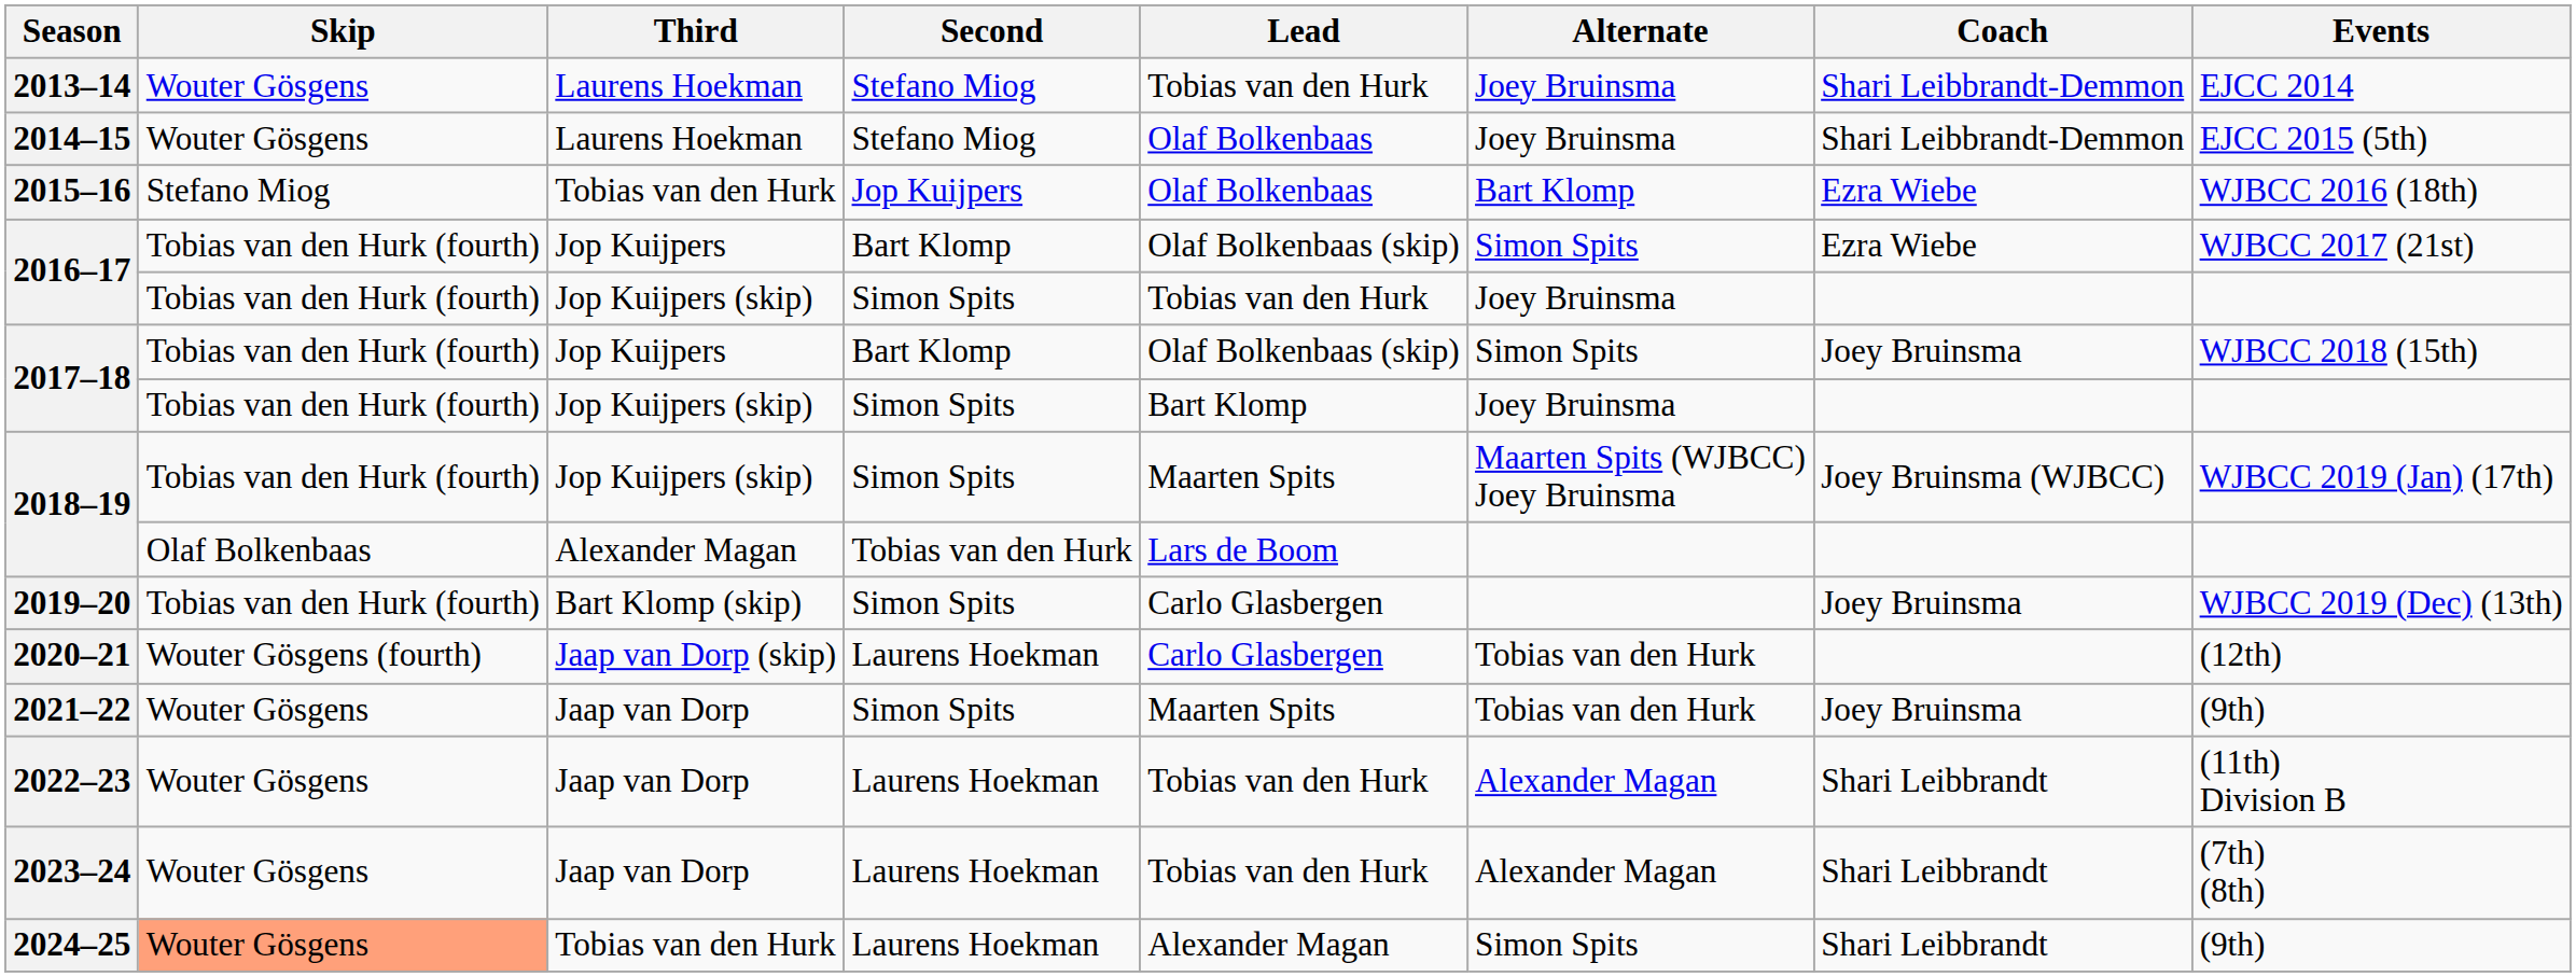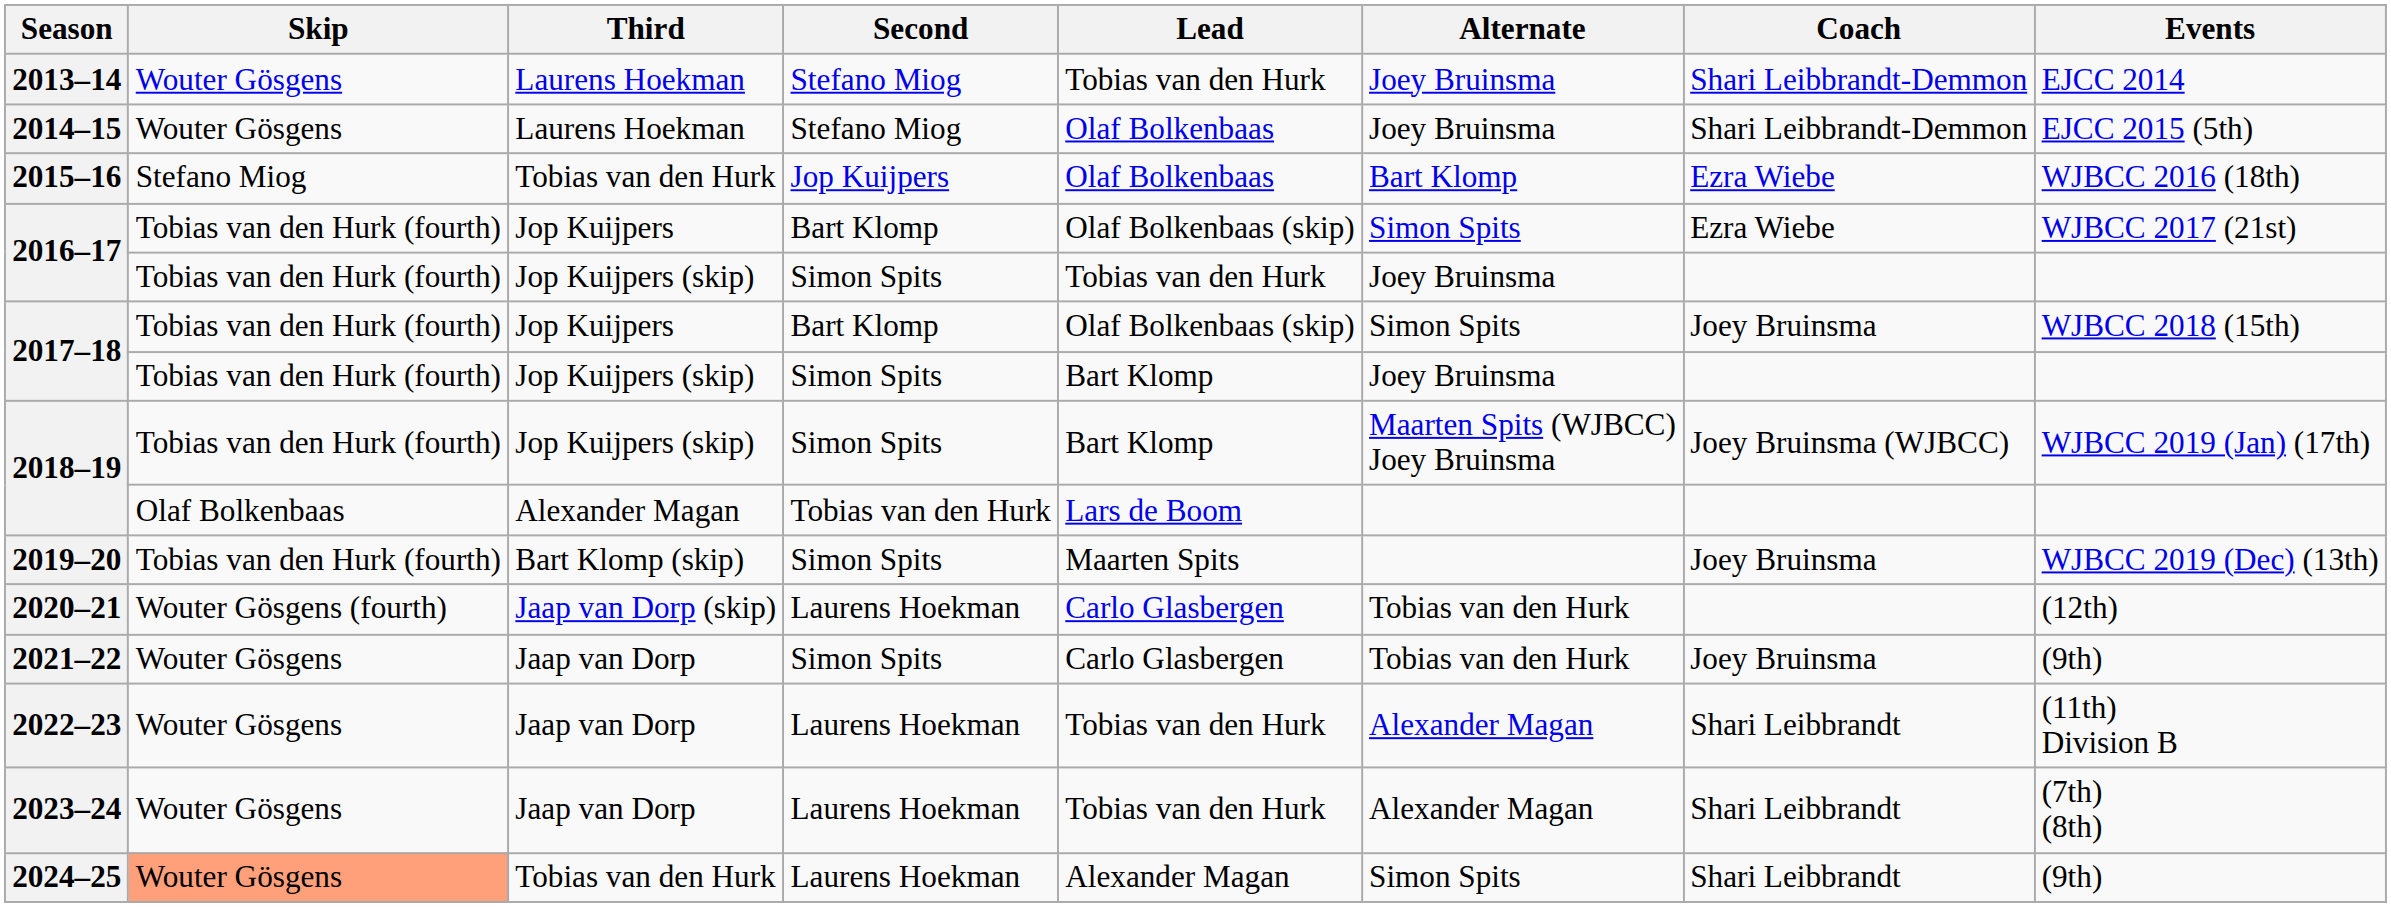 <table class="wikitable">
 <tr>
 <th scope="col">Season</th>
 <th scope="col">Skip</th>
 <th scope="col">Third</th>
 <th scope="col">Second</th>
 <th scope="col">Lead</th>
 <th scope="col">Alternate</th>
 <th scope="col">Coach</th>
 <th scope="col">Events</th>
 </tr>
 <tr>
 <th scope="row">2013–14</th>
 <td><a href='#'>Wouter Gösgens</a></td>
 <td><a href='#'>Laurens Hoekman</a></td>
 <td><a href='#'>Stefano Miog</a></td>
 <td>Tobias van den Hurk</td>
 <td><a href='#'>Joey Bruinsma</a></td>
 <td><a href='#'>Shari Leibbrandt-Demmon</a></td>
 <td><a href='#'>EJCC 2014</a> </td>
 </tr>
 <tr>
 <th scope="row">2014–15</th>
 <td>Wouter Gösgens</td>
 <td>Laurens Hoekman</td>
 <td>Stefano Miog</td>
 <td><a href='#'>Olaf Bolkenbaas</a></td>
 <td>Joey Bruinsma</td>
 <td>Shari Leibbrandt-Demmon</td>
 <td><a href='#'>EJCC 2015</a> (5th)</td>
 </tr>
 <tr>
 <th scope="row">2015–16</th>
 <td>Stefano Miog</td>
 <td>Tobias van den Hurk</td>
 <td><a href='#'>Jop Kuijpers</a></td>
 <td><a href='#'>Olaf Bolkenbaas</a></td>
 <td><a href='#'>Bart Klomp</a></td>
 <td><a href='#'>Ezra Wiebe</a></td>
 <td><a href='#'>WJBCC 2016</a> (18th)</td>
 </tr>
 <tr>
 <th scope="row" rowspan=2>2016–17</th>
 <td>Tobias van den Hurk (fourth)</td>
 <td>Jop Kuijpers</td>
 <td>Bart Klomp</td>
 <td>Olaf Bolkenbaas (skip)</td>
 <td><a href='#'>Simon Spits</a></td>
 <td>Ezra Wiebe</td>
 <td><a href='#'>WJBCC 2017</a> (21st)</td>
 </tr>
 <tr>
 <td>Tobias van den Hurk (fourth)</td>
 <td>Jop Kuijpers (skip)</td>
 <td>Simon Spits</td>
 <td>Tobias van den Hurk</td>
 <td>Joey Bruinsma</td>
 <td></td>
 <td></td>
 </tr>
 <tr>
 <th scope="row" rowspan=2>2017–18</th>
 <td>Tobias van den Hurk (fourth)</td>
 <td>Jop Kuijpers</td>
 <td>Bart Klomp</td>
 <td>Olaf Bolkenbaas (skip)</td>
 <td>Simon Spits</td>
 <td>Joey Bruinsma</td>
 <td><a href='#'>WJBCC 2018</a> (15th)</td>
 </tr>
 <tr>
 <td>Tobias van den Hurk (fourth)</td>
 <td>Jop Kuijpers (skip)</td>
 <td>Simon Spits</td>
 <td>Bart Klomp</td>
 <td>Joey Bruinsma</td>
 <td></td>
 <td></td>
 </tr>
 <tr>
 <th scope="row" rowspan=2>2018–19</th>
 <td>Tobias van den Hurk (fourth)</td>
 <td>Jop Kuijpers (skip)</td>
 <td>Simon Spits</td>
-<td>Maarten Spits</td>
+<td>Bart Klomp</td>
 <td><a href='#'>Maarten Spits</a> (WJBCC)<br>Joey Bruinsma</td>
 <td>Joey Bruinsma (WJBCC)</td>
 <td><a href='#'>WJBCC 2019 (Jan)</a> (17th)</td>
 </tr>
 <tr>
 <td>Olaf Bolkenbaas</td>
 <td>Alexander Magan</td>
 <td>Tobias van den Hurk</td>
 <td><a href='#'>Lars de Boom</a></td>
 <td></td>
 <td></td>
 <td></td>
 </tr>
 <tr>
 <th scope="row">2019–20</th>
 <td>Tobias van den Hurk (fourth)</td>
 <td>Bart Klomp (skip)</td>
 <td>Simon Spits</td>
-<td>Carlo Glasbergen</td>
+<td>Maarten Spits</td>
 <td></td>
 <td>Joey Bruinsma</td>
 <td><a href='#'>WJBCC 2019 (Dec)</a> (13th)</td>
 </tr>
 <tr>
 <th scope="row">2020–21</th>
 <td>Wouter Gösgens (fourth)</td>
 <td><a href='#'>Jaap van Dorp</a> (skip)</td>
 <td>Laurens Hoekman</td>
 <td><a href='#'>Carlo Glasbergen</a></td>
 <td>Tobias van den Hurk</td>
 <td></td>
 <td> (12th)</td>
 </tr>
 <tr>
 <th scope="row">2021–22</th>
 <td>Wouter Gösgens</td>
 <td>Jaap van Dorp</td>
 <td>Simon Spits</td>
-<td>Maarten Spits</td>
+<td>Carlo Glasbergen</td>
 <td>Tobias van den Hurk</td>
 <td>Joey Bruinsma</td>
 <td> (9th)</td>
 </tr>
 <tr>
 <th scope="row">2022–23</th>
 <td>Wouter Gösgens</td>
 <td>Jaap van Dorp</td>
 <td>Laurens Hoekman</td>
 <td>Tobias van den Hurk</td>
 <td><a href='#'>Alexander Magan</a></td>
 <td>Shari Leibbrandt</td>
 <td> (11th)<br> Division B</td>
 </tr>
 <tr>
 <th scope="row">2023–24</th>
 <td>Wouter Gösgens</td>
 <td>Jaap van Dorp</td>
 <td>Laurens Hoekman</td>
 <td>Tobias van den Hurk</td>
 <td>Alexander Magan</td>
 <td>Shari Leibbrandt</td>
 <td> (7th) <br>  (8th)</td>
 </tr>
 <tr>
 <th scope="row">2024–25</th>
 <td style="background: lightsalmon;">Wouter Gösgens</td>
 <td>Tobias van den Hurk</td>
 <td>Laurens Hoekman</td>
 <td>Alexander Magan</td>
 <td>Simon Spits</td>
 <td>Shari Leibbrandt</td>
 <td> (9th)</td>
 </tr>
 </table>
